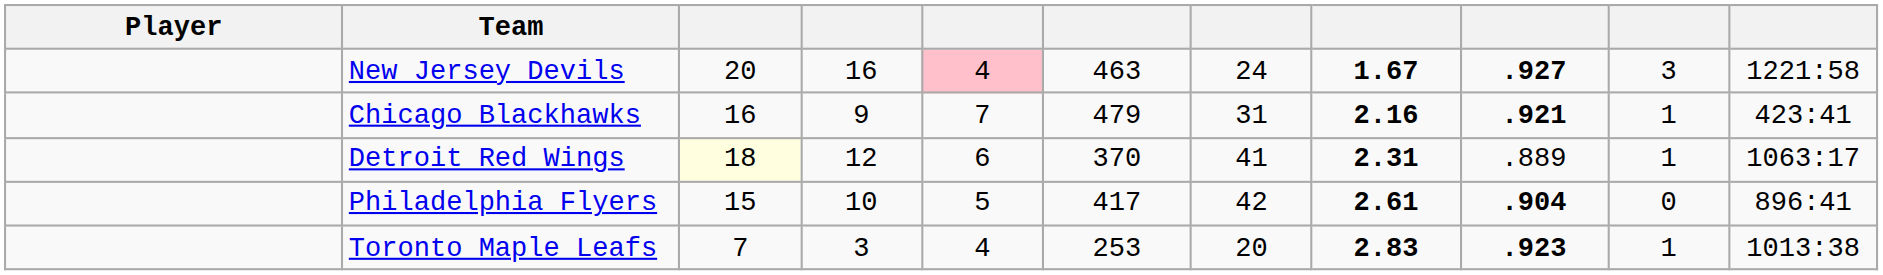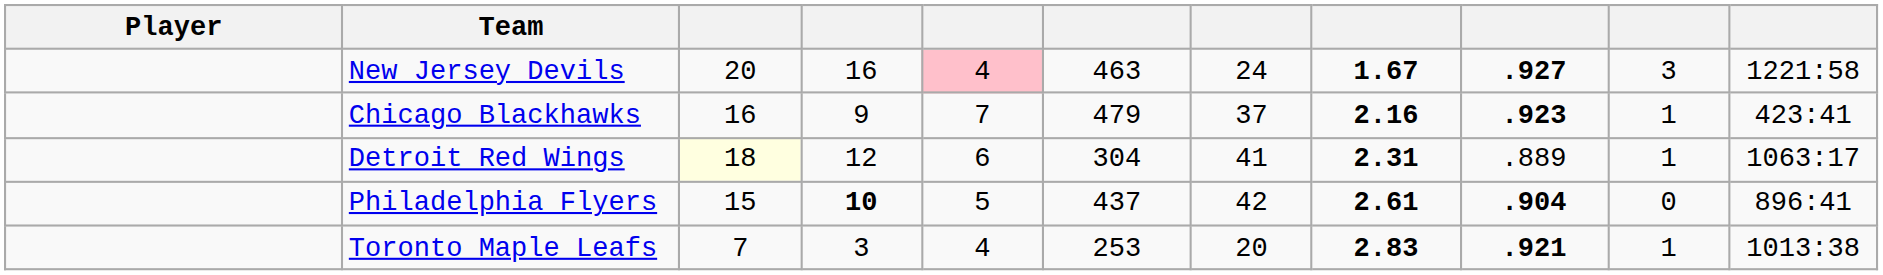 <table style="padding:3px; border-spacing:0; text-align:center;" class="wikitable sortable">
 <tr>
 <th style="width:12em">Player</th>
 <th style="width:12em">Team</th>
 <th style="width:4em"></th>
 <th style="width:4em"></th>
 <th style="width:4em"></th>
 <th style="width:5em"></th>
 <th style="width:4em"></th>
 <th style="width:5em"></th>
 <th style="width:5em"></th>
 <th style="width:4em"></th>
 <th style="width:5em"></th>
 </tr>
 <tr>
 <td align=left></td>
 <td align=left><a href='#'>New Jersey Devils</a></td>
 <td>20</td>
 <td>16</td>
 <td style="background: pink;">4</td>
 <td>463</td>
 <td>24</td>
 <td><strong>1.67</strong></td>
 <td><strong>.927</strong></td>
 <td>3</td>
 <td> 1221:58</td>
 </tr>
 <tr>
 <td align=left></td>
 <td align=left><a href='#'>Chicago Blackhawks</a></td>
 <td>16</td>
 <td>9</td>
 <td>7</td>
 <td>479</td>
-<td>31</td>
+<td>37</td>
 <td><strong>2.16</strong></td>
-<td><strong>.921</strong></td>
+<td><strong>.923</strong></td>
 <td>1</td>
 <td> 423:41</td>
 </tr>
 <tr>
 <td align=left></td>
 <td align=left><a href='#'>Detroit Red Wings</a></td>
 <td style="background: lightyellow;">18</td>
 <td>12</td>
 <td>6</td>
-<td>370</td>
+<td>304</td>
 <td>41</td>
 <td><strong>2.31</strong></td>
 <td>.889</td>
 <td>1</td>
 <td> 1063:17</td>
 </tr>
 <tr>
 <td align=left></td>
 <td align=left><a href='#'>Philadelphia Flyers</a></td>
 <td>15</td>
-<td>10</td>
+<td><strong>10</strong></td>
 <td>5</td>
-<td>417</td>
+<td>437</td>
 <td>42</td>
 <td><strong>2.61</strong></td>
 <td><strong>.904</strong></td>
 <td>0</td>
 <td> 896:41</td>
 </tr>
 <tr>
 <td align=left></td>
 <td align=left><a href='#'>Toronto Maple Leafs</a></td>
 <td>7</td>
 <td>3</td>
 <td>4</td>
 <td>253</td>
 <td>20</td>
 <td><strong>2.83</strong></td>
-<td><strong>.923</strong></td>
+<td><strong>.921</strong></td>
 <td>1</td>
 <td> 1013:38</td>
 </tr>
 </table>
